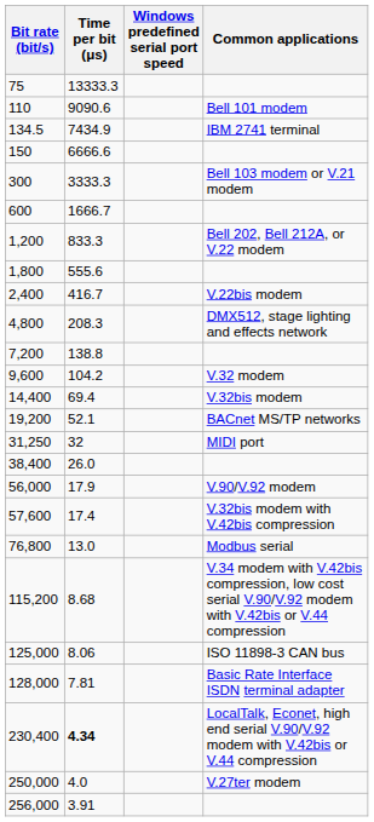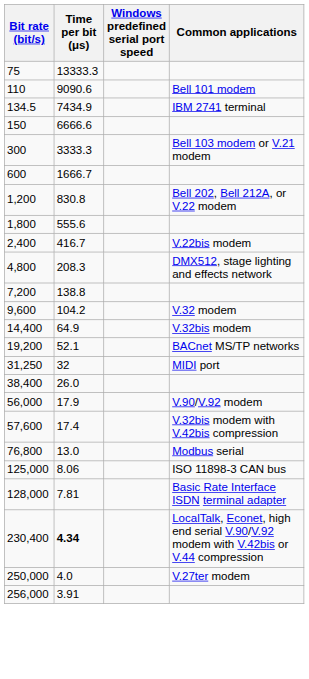 <table class="wikitable floatright" style="width: 33%;">
 <tr>
 <th style=max-width:5em><a href='#'>Bit rate (bit/s)</a></th>
 <th style=max-width:5em>Time per bit (μs)</th>
 <th style=max-width:6em><a href='#'>Windows</a> predefined serial port speed</th>
 <th>Common applications</th>
 </tr>
 <tr>
 <td>75</td>
 <td>13333.3</td>
 <td></td>
 <td></td>
 </tr>
 <tr>
 <td>110</td>
 <td>9090.6</td>
 <td></td>
 <td><a href='#'>Bell 101 modem</a></td>
 </tr>
 <tr>
 <td>134.5</td>
 <td>7434.9</td>
 <td></td>
 <td><a href='#'>IBM 2741</a> terminal</td>
 </tr>
 <tr>
 <td>150</td>
 <td>6666.6</td>
 <td></td>
 <td></td>
 </tr>
 <tr>
 <td>300</td>
 <td>3333.3</td>
 <td></td>
 <td><a href='#'>Bell 103 modem</a> or <a href='#'>V.21</a> modem</td>
 </tr>
 <tr>
 <td>600</td>
 <td>1666.7</td>
 <td></td>
 <td></td>
 </tr>
 <tr>
 <td>1,200</td>
-<td>833.3</td>
+<td>830.8</td>
 <td></td>
 <td><a href='#'>Bell 202</a>, <a href='#'>Bell 212A</a>, or <a href='#'>V.22</a> modem</td>
 </tr>
 <tr>
 <td>1,800</td>
 <td>555.6</td>
 <td></td>
 <td></td>
 </tr>
 <tr>
 <td>2,400</td>
 <td>416.7</td>
 <td></td>
 <td><a href='#'>V.22bis</a> modem</td>
 </tr>
 <tr>
 <td>4,800</td>
 <td>208.3</td>
 <td></td>
 <td><a href='#'>DMX512</a>, stage lighting and effects network</td>
 </tr>
 <tr>
 <td>7,200</td>
 <td>138.8</td>
 <td></td>
 <td></td>
 </tr>
 <tr>
 <td>9,600</td>
 <td>104.2</td>
 <td></td>
 <td><a href='#'>V.32</a> modem</td>
 </tr>
 <tr>
 <td>14,400</td>
-<td>69.4</td>
+<td>64.9</td>
 <td></td>
 <td><a href='#'>V.32bis</a> modem</td>
 </tr>
 <tr>
 <td>19,200</td>
 <td>52.1</td>
 <td></td>
 <td><a href='#'>BACnet</a> MS/TP networks</td>
 </tr>
 <tr>
 <td>31,250</td>
 <td>32</td>
 <td></td>
 <td><a href='#'>MIDI</a> port</td>
 </tr>
 <tr>
 <td>38,400</td>
 <td>26.0</td>
 <td></td>
 <td></td>
 </tr>
 <tr>
 <td>56,000</td>
 <td>17.9</td>
 <td></td>
 <td><a href='#'>V.90</a>/<a href='#'>V.92</a> modem</td>
 </tr>
 <tr>
 <td>57,600</td>
 <td>17.4</td>
 <td></td>
 <td><a href='#'>V.32bis</a> modem with <a href='#'>V.42bis</a> compression</td>
 </tr>
 <tr>
 <td>76,800</td>
 <td>13.0</td>
 <td></td>
 <td><a href='#'>Modbus</a> serial</td>
 </tr>
 <tr>
-<td>115,200</td>
-<td>8.68</td>
-<td></td>
-<td><a href='#'>V.34</a> modem with <a href='#'>V.42bis</a> compression, low cost serial <a href='#'>V.90</a>/<a href='#'>V.92</a> modem with <a href='#'>V.42bis</a> or <a href='#'>V.44</a> compression</td>
-</tr>
-<tr>
 <td>125,000</td>
 <td>8.06</td>
 <td></td>
 <td>ISO 11898-3 CAN bus</td>
 </tr>
 <tr>
 <td>128,000</td>
 <td>7.81</td>
 <td></td>
 <td><a href='#'>Basic Rate Interface</a> <a href='#'>ISDN</a> <a href='#'>terminal adapter</a></td>
 </tr>
 <tr>
 <td>230,400</td>
 <td><strong>4.34</strong></td>
 <td></td>
 <td><a href='#'>LocalTalk</a>, <a href='#'>Econet</a>, high end serial <a href='#'>V.90</a>/<a href='#'>V.92</a> modem with <a href='#'>V.42bis</a> or <a href='#'>V.44</a> compression</td>
 </tr>
 <tr>
 <td>250,000</td>
 <td>4.0</td>
 <td></td>
 <td><a href='#'>V.27ter</a> modem</td>
 </tr>
 <tr>
 <td>256,000</td>
 <td>3.91</td>
 <td></td>
 <td></td>
 </tr>
 </table>
